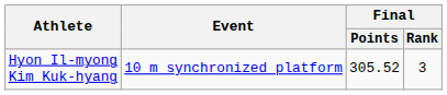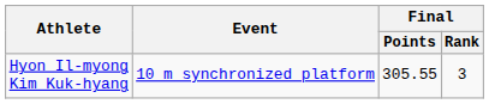 <table class=wikitable style="font-size:90%;">
 <tr>
 <th rowspan="2">Athlete</th>
 <th rowspan="2">Event</th>
 <th colspan="2">Final</th>
 </tr>
 <tr style="font-size:95%">
 <th>Points</th>
 <th>Rank</th>
 </tr>
 <tr align=center>
 <td align=left><a href='#'>Hyon Il-myong</a><br><a href='#'>Kim Kuk-hyang</a></td>
 <td align=left><a href='#'>10 m synchronized platform</a></td>
-<td>305.52</td>
+<td>305.55</td>
 <td>3</td>
 </tr>
 </table>
